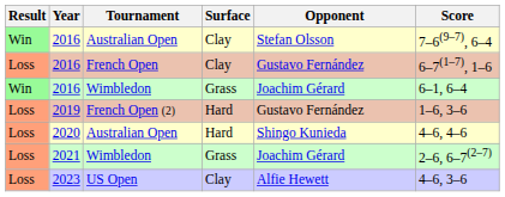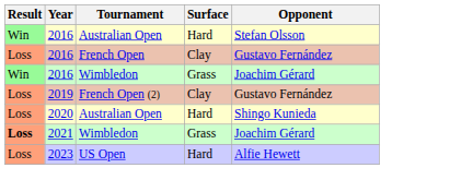 <table class="sortable wikitable">
 <tr>
 <th>Result</th>
 <th style="width:25px;">Year</th>
 <th style="width:130px;">Tournament</th>
 <th style="width:20px;">Surface</th>
 <th style="width:180px;">Opponent</th>
-<th style="width:90px;" class="unsortable">Score</th>
 </tr>
 <tr style="background:#ffc;">
 <td style="background:#98FB98;">Win</td>
 <td><a href='#'>2016</a></td>
 <td><a href='#'>Australian Open</a></td>
-<td>Clay</td>
+<td>Hard</td>
 <td> <a href='#'>Stefan Olsson</a></td>
-<td>7–6<sup>(9–7)</sup>, 6–4</td>
 </tr>
 <tr style="background:#ebc2af;">
 <td style="background:#FFA07A;">Loss</td>
 <td><a href='#'>2016</a></td>
 <td><a href='#'>French Open</a></td>
 <td>Clay</td>
 <td> <a href='#'>Gustavo Fernández</a></td>
-<td>6–7<sup>(1–7)</sup>, 1–6</td>
 </tr>
 <tr style="background:#cfc;">
 <td style="background:#98FB98;">Win</td>
 <td><a href='#'>2016</a></td>
 <td><a href='#'>Wimbledon</a></td>
 <td>Grass</td>
 <td> <a href='#'>Joachim Gérard</a></td>
-<td>6–1, 6–4</td>
 </tr>
 <tr style="background:#ebc2af;">
 <td style="background:#FFA07A;">Loss</td>
 <td><a href='#'>2019</a></td>
 <td><a href='#'>French Open</a> <small>(2)</small></td>
-<td>Hard</td>
+<td>Clay</td>
 <td> Gustavo Fernández</td>
-<td>1–6, 3–6</td>
 </tr>
 <tr style="background:#ffc;">
 <td style="background:#FFA07A;">Loss</td>
 <td><a href='#'>2020</a></td>
 <td><a href='#'>Australian Open</a></td>
 <td>Hard</td>
 <td> <a href='#'>Shingo Kunieda</a></td>
-<td>4–6, 4–6</td>
 </tr>
 <tr style="background:#cfc;">
-<td style="background:#FFA07A;">Loss</td>
+<td style="background:#FFA07A;"><strong>Loss</strong></td>
 <td><a href='#'>2021</a></td>
 <td><a href='#'>Wimbledon</a></td>
 <td>Grass</td>
 <td> <a href='#'>Joachim Gérard</a></td>
-<td>2–6, 6–7<sup>(2–7)</sup></td>
 </tr>
 <tr bgcolor=CCCCFF>
 <td bgcolor=FFA07A>Loss</td>
 <td><a href='#'>2023</a></td>
 <td><a href='#'>US Open</a></td>
-<td>Clay</td>
+<td>Hard</td>
 <td> <a href='#'>Alfie Hewett</a></td>
-<td>4–6, 3–6</td>
 </tr>
 </table>
